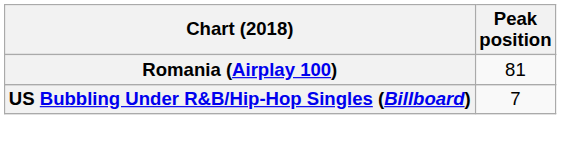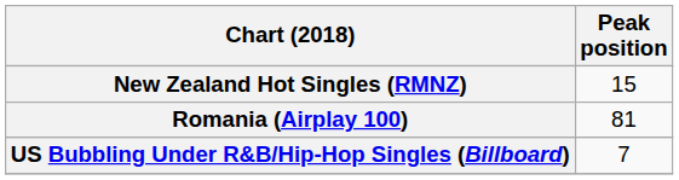 <table class="wikitable sortable plainrowheaders" style="text-align:center">
 <tr>
 <th scope="col">Chart (2018)</th>
 <th scope="col">Peak<br>position</th>
 </tr>
 <tr>
 </tr>
 <tr>
+</tr>
+<tr>
+<th scope="row">New Zealand Hot Singles (<a href='#'>RMNZ</a>)</th>
+<td>15</td>
 </tr>
 <tr>
 <th scope="row">Romania (<a href='#'>Airplay 100</a>)</th>
 <td>81</td>
 </tr>
 <tr>
 </tr>
 <tr>
 <th scope="row">US <a href='#'>Bubbling Under R&B/Hip-Hop Singles</a> (<em><a href='#'>Billboard</a></em>)</th>
 <td>7</td>
 </tr>
 <tr>
 </tr>
 </table>
